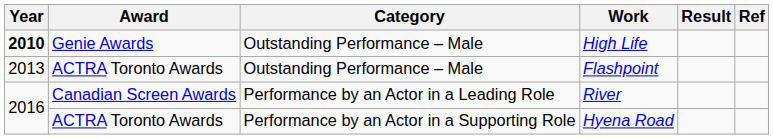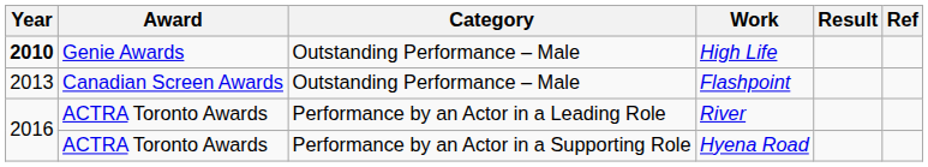 <table class="wikitable">
 <tr>
 <th>Year</th>
 <th>Award</th>
 <th>Category</th>
 <th>Work</th>
 <th>Result</th>
 <th>Ref</th>
 </tr>
 <tr>
 <td><strong>2010</strong></td>
 <td><a href='#'>Genie Awards</a></td>
 <td>Outstanding Performance – Male</td>
 <td><a href='#'><em>High Life</em></a></td>
 <td></td>
 <td></td>
 </tr>
 <tr>
 <td>2013</td>
-<td><a href='#'>ACTRA</a> Toronto Awards</td>
+<td><a href='#'>Canadian Screen Awards</a></td>
 <td>Outstanding Performance – Male</td>
 <td><em><a href='#'>Flashpoint</a></em></td>
 <td></td>
 <td></td>
 </tr>
 <tr>
 <td rowspan="2">2016</td>
-<td><a href='#'>Canadian Screen Awards</a></td>
+<td><a href='#'>ACTRA</a> Toronto Awards</td>
 <td>Performance by an Actor in a Leading Role</td>
 <td><em><a href='#'>River</a></em></td>
 <td></td>
 <td></td>
 </tr>
 <tr>
 <td><a href='#'>ACTRA</a> Toronto Awards</td>
 <td>Performance by an Actor in a Supporting Role</td>
 <td><em><a href='#'>Hyena Road</a></em></td>
 <td></td>
 <td></td>
 </tr>
 </table>
